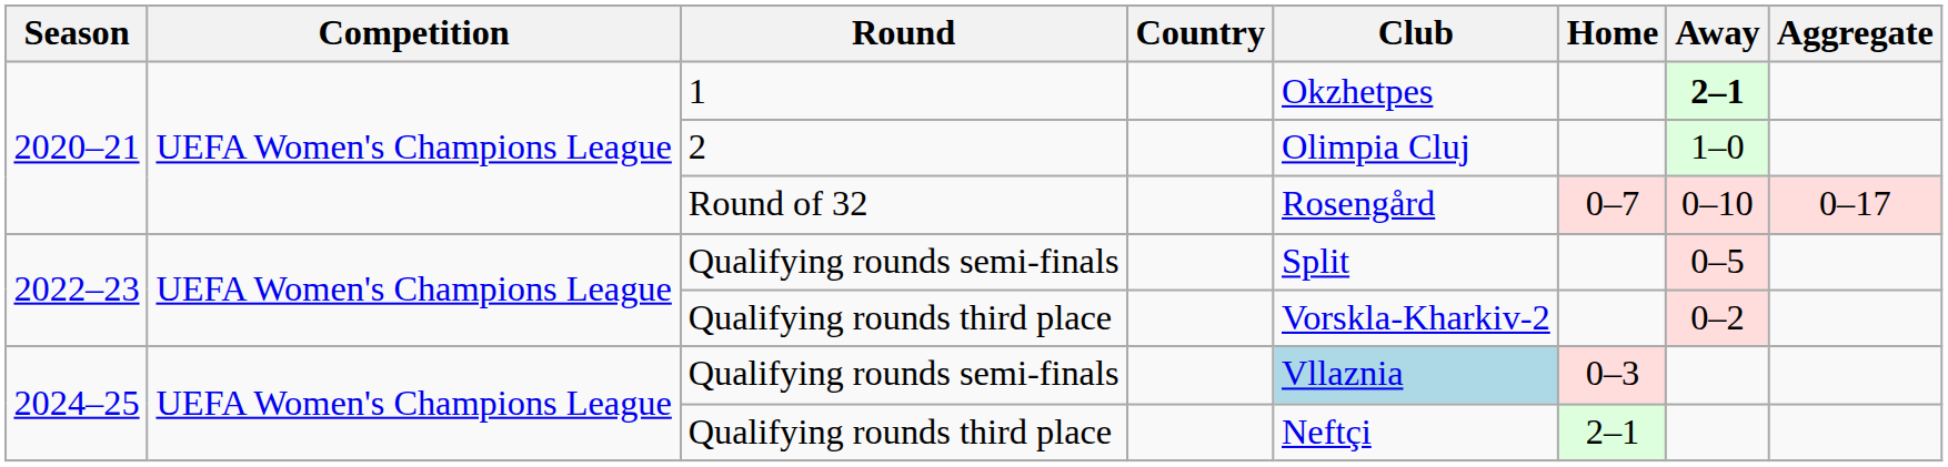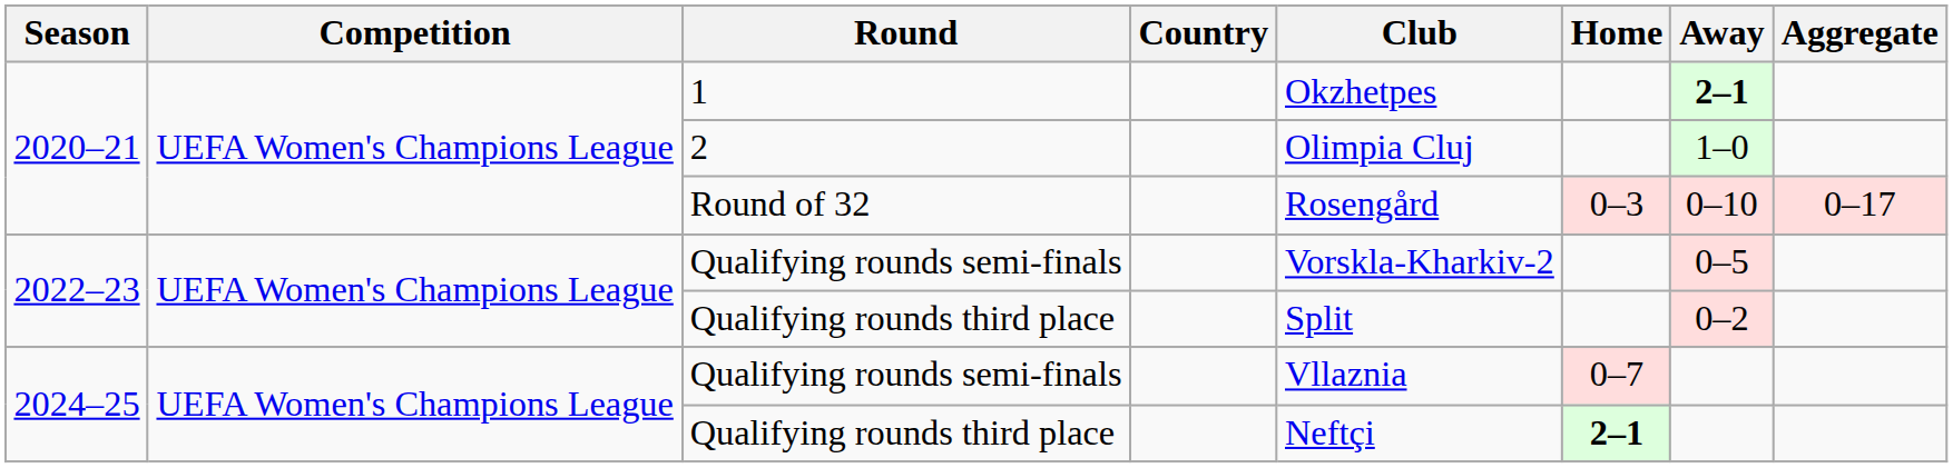 <table class="wikitable">
 <tr>
 <th>Season</th>
 <th>Competition</th>
 <th>Round</th>
 <th>Country</th>
 <th>Club</th>
 <th>Home</th>
 <th>Away</th>
 <th>Aggregate</th>
 </tr>
 <tr>
 <td rowspan="3"><a href='#'>2020–21</a></td>
 <td rowspan="3"><a href='#'>UEFA Women's Champions League</a></td>
 <td>1</td>
 <td></td>
 <td><a href='#'>Okzhetpes</a></td>
 <td></td>
 <td bgcolor="#ddffdd" align=center><strong>2–1 </strong></td>
 <td></td>
 </tr>
 <tr>
 <td>2</td>
 <td></td>
 <td><a href='#'>Olimpia Cluj</a></td>
 <td></td>
 <td bgcolor="#ddffdd" align=center>1–0</td>
 <td></td>
 </tr>
 <tr>
 <td>Round of 32</td>
 <td></td>
 <td><a href='#'>Rosengård</a></td>
-<td bgcolor="#ffdddd" align=center>0–7</td>
+<td bgcolor="#ffdddd" align=center>0–3</td>
 <td bgcolor="#ffdddd" align=center>0–10</td>
 <td bgcolor="#ffdddd" align=center>0–17</td>
 </tr>
 <tr>
 <td rowspan="2"><a href='#'>2022–23</a></td>
 <td rowspan="2"><a href='#'>UEFA Women's Champions League</a></td>
 <td>Qualifying rounds semi-finals</td>
 <td></td>
-<td><a href='#'>Split</a></td>
+<td><a href='#'>Vorskla-Kharkiv-2</a></td>
 <td></td>
 <td bgcolor="#ffdddd" align=center>0–5</td>
 <td></td>
 </tr>
 <tr>
 <td>Qualifying rounds third place</td>
 <td></td>
-<td><a href='#'>Vorskla-Kharkiv-2</a></td>
+<td><a href='#'>Split</a></td>
 <td></td>
 <td bgcolor="#ffdddd" align=center>0–2</td>
 <td></td>
 </tr>
 <tr>
 <td rowspan="2"><a href='#'>2024–25</a></td>
 <td rowspan="2"><a href='#'>UEFA Women's Champions League</a></td>
 <td>Qualifying rounds semi-finals</td>
 <td></td>
-<td style="background: lightblue;"><a href='#'>Vllaznia</a></td>
-<td bgcolor="#ffdddd" align=center>0–3</td>
+<td><a href='#'>Vllaznia</a></td>
+<td bgcolor="#ffdddd" align=center>0–7</td>
 <td></td>
 <td></td>
 </tr>
 <tr>
 <td>Qualifying rounds third place</td>
 <td></td>
 <td><a href='#'>Neftçi</a></td>
-<td bgcolor="#ddffdd" align=center>2–1</td>
+<td bgcolor="#ddffdd" align=center><strong>2–1</strong></td>
 <td></td>
 <td></td>
 </tr>
 </table>
